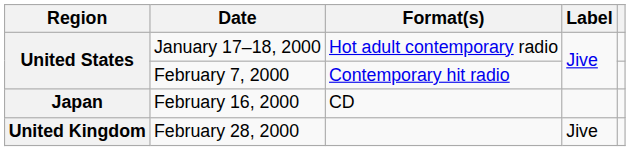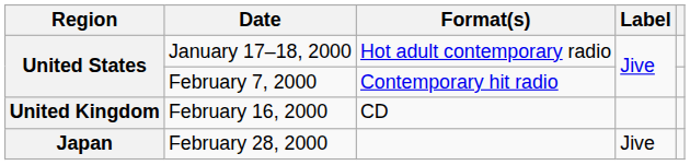 <table class="wikitable plainrowheaders">
 <tr>
 <th scope="col">Region</th>
 <th scope="col">Date</th>
 <th scope="col">Format(s)</th>
 <th scope="col">Label</th>
 <th scope="col"></th>
 </tr>
 <tr>
 <th scope="row" rowspan="2">United States</th>
 <td>January 17–18, 2000</td>
 <td><a href='#'>Hot adult contemporary</a> radio</td>
 <td rowspan="2"><a href='#'>Jive</a></td>
 <td align="center"></td>
 </tr>
 <tr>
 <td>February 7, 2000</td>
 <td><a href='#'>Contemporary hit radio</a></td>
 <td align="center"></td>
 </tr>
 <tr>
-<th scope="row">Japan</th>
+<th scope="row">United Kingdom</th>
 <td>February 16, 2000</td>
 <td>CD</td>
 <td></td>
 <td align="center"></td>
 </tr>
 <tr>
-<th scope="row">United Kingdom</th>
+<th scope="row">Japan</th>
 <td>February 28, 2000</td>
 <td></td>
 <td>Jive</td>
 <td align="center"></td>
 </tr>
 </table>
